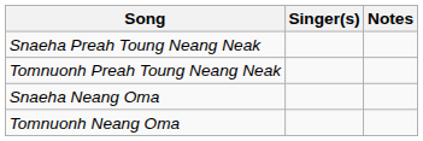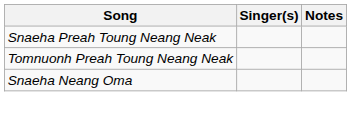 <table class="wikitable" style="font-size:95%;">
 <tr>
 <th>Song</th>
 <th>Singer(s)</th>
 <th>Notes</th>
 </tr>
 <tr>
 <td><em>Snaeha Preah Toung Neang Neak</em></td>
 <td></td>
 <td></td>
 </tr>
 <tr>
 <td><em>Tomnuonh Preah Toung Neang Neak</em></td>
 <td></td>
 <td></td>
 </tr>
 <tr>
 <td><em>Snaeha Neang Oma</em></td>
 <td></td>
 <td></td>
 </tr>
-<tr>
-<td><em>Tomnuonh Neang Oma</em></td>
-<td></td>
-<td></td>
-</tr>
 </table>
